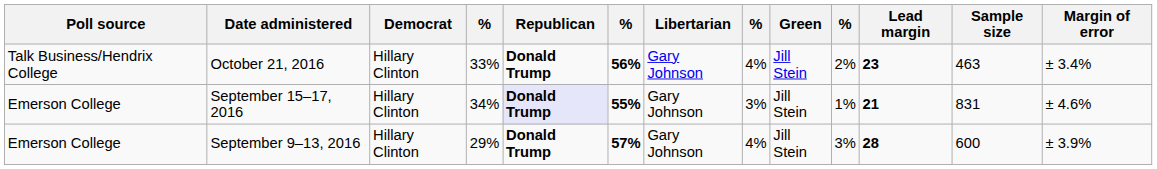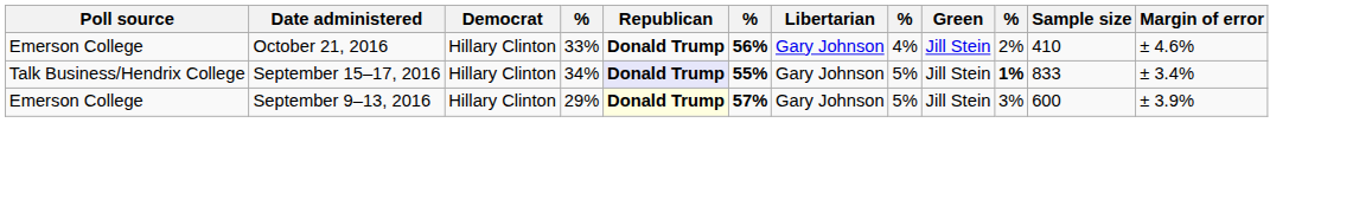 <table class="wikitable">
 <tr>
 <th>Poll source</th>
 <th>Date administered</th>
 <th>Democrat</th>
 <th>%</th>
 <th>Republican</th>
 <th>%</th>
 <th>Libertarian</th>
 <th>%</th>
 <th>Green</th>
 <th>%</th>
-<th>Lead margin</th>
 <th>Sample size</th>
 <th>Margin of error</th>
 </tr>
 <tr>
-<td>Talk Business/Hendrix College</td>
+<td>Emerson College</td>
 <td>October 21, 2016</td>
 <td>Hillary Clinton</td>
 <td>33%</td>
 <td><strong>Donald Trump</strong></td>
 <td><strong>56%</strong></td>
 <td><a href='#'>Gary Johnson</a></td>
 <td>4%</td>
 <td><a href='#'>Jill Stein</a></td>
 <td>2%</td>
-<td><strong>23</strong></td>
-<td>463</td>
-<td>± 3.4%</td>
+<td>410</td>
+<td>± 4.6%</td>
 </tr>
 <tr>
-<td>Emerson College</td>
+<td>Talk Business/Hendrix College</td>
 <td>September 15–17, 2016</td>
 <td>Hillary Clinton</td>
 <td>34%</td>
 <td style="background: lavender;"><strong>Donald Trump</strong></td>
 <td><strong>55%</strong></td>
 <td>Gary Johnson</td>
-<td>3%</td>
+<td>5%</td>
 <td>Jill Stein</td>
-<td>1%</td>
-<td><strong>21</strong></td>
-<td>831</td>
-<td>± 4.6%</td>
+<td><strong>1%</strong></td>
+<td>833</td>
+<td>± 3.4%</td>
 </tr>
 <tr>
 <td>Emerson College</td>
 <td>September 9–13, 2016</td>
 <td>Hillary Clinton</td>
 <td>29%</td>
-<td><strong>Donald Trump</strong></td>
+<td style="background: lightyellow;"><strong>Donald Trump</strong></td>
 <td><strong>57%</strong></td>
 <td>Gary Johnson</td>
-<td>4%</td>
+<td>5%</td>
 <td>Jill Stein</td>
 <td>3%</td>
-<td><strong>28</strong></td>
 <td>600</td>
 <td>± 3.9%</td>
 </tr>
 </table>
